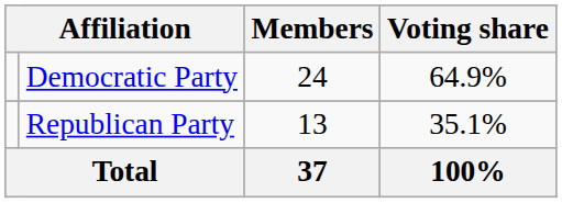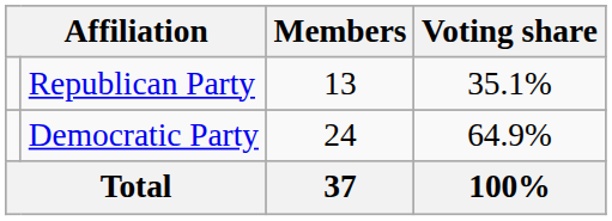 <table class=wikitable>
 <tr valign=bottom>
 <th colspan="2" style="text-align:center;">Affiliation</th>
 <th>Members</th>
 <th>Voting share</th>
 </tr>
 <tr>
 <td></td>
+<td><a href='#'>Republican Party</a></td>
+<td align=center>13</td>
+<td align=center>35.1%</td>
+</tr>
+<tr>
+<td></td>
 <td><a href='#'>Democratic Party</a></td>
 <td align=center>24</td>
 <td align=center>64.9%</td>
-</tr>
-<tr>
-<td></td>
-<td><a href='#'>Republican Party</a></td>
-<td align=center>13</td>
-<td align=center>35.1%</td>
 </tr>
 <tr>
 <th colspan=2>Total</th>
 <th>37</th>
 <th>100%</th>
 </tr>
 </table>
